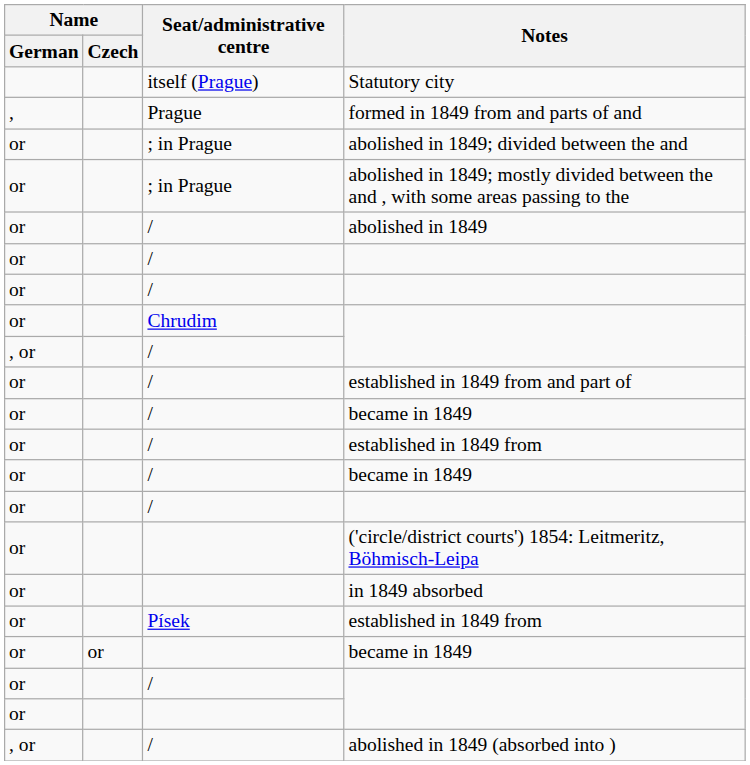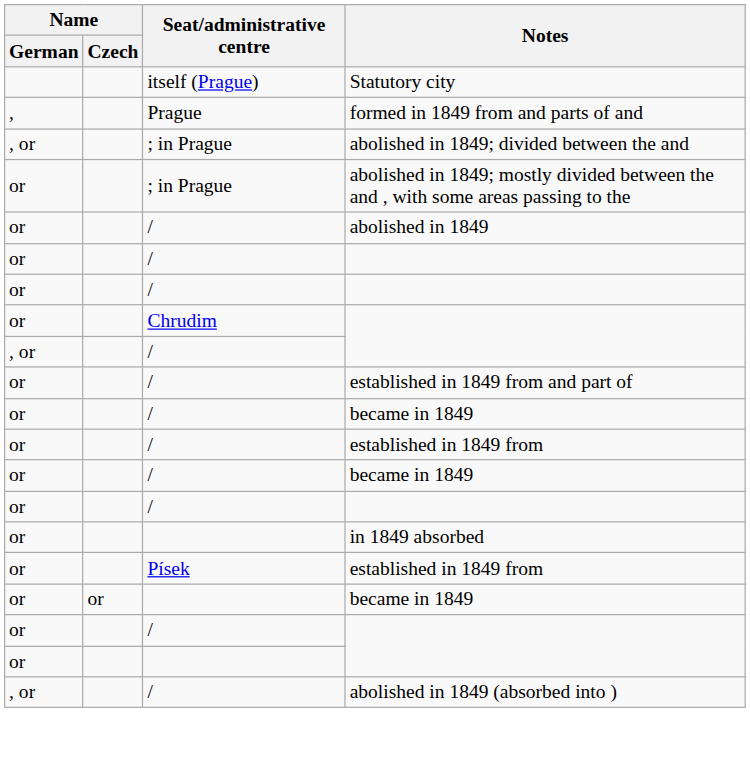 <table class="wikitable">
 <tr>
 <th colspan="2">Name</th>
 <th rowspan="2">Seat/administrative centre</th>
 <th rowspan="2">Notes</th>
 </tr>
 <tr>
 <th>German</th>
 <th>Czech</th>
 </tr>
 <tr>
 <td></td>
 <td></td>
 <td>itself (<a href='#'>Prague</a>)</td>
 <td>Statutory city</td>
 </tr>
 <tr>
 <td>, </td>
 <td></td>
 <td>Prague</td>
 <td>formed in 1849 from  and parts of  and </td>
 </tr>
 <tr>
-<td> or </td>
+<td>,  or </td>
 <td></td>
 <td>;  in Prague</td>
 <td>abolished in 1849; divided between the  and </td>
 </tr>
 <tr>
 <td> or </td>
 <td></td>
 <td>;  in Prague</td>
 <td>abolished in 1849; mostly divided between the  and , with some areas passing to the </td>
 </tr>
 <tr>
 <td> or </td>
 <td></td>
 <td>/</td>
 <td>abolished in 1849</td>
 </tr>
 <tr>
 <td> or </td>
 <td></td>
 <td>/</td>
 </tr>
 <tr>
 <td> or </td>
 <td></td>
 <td>/</td>
 <td><br></td>
 </tr>
 <tr>
 <td> or </td>
 <td></td>
 <td><a href='#'>Chrudim</a></td>
 </tr>
 <tr>
 <td>,  or </td>
 <td></td>
 <td>/</td>
 </tr>
 <tr>
 <td> or </td>
 <td></td>
 <td>/</td>
 <td>established in 1849 from  and part of </td>
 </tr>
 <tr>
 <td> or </td>
 <td></td>
 <td>/</td>
 <td>became  in 1849</td>
 </tr>
 <tr>
 <td> or </td>
 <td></td>
 <td>/</td>
 <td>established in 1849 from </td>
 </tr>
 <tr>
 <td> or </td>
 <td></td>
 <td>/</td>
 <td>became  in 1849</td>
 </tr>
 <tr>
 <td> or </td>
 <td></td>
 <td>/</td>
 </tr>
 <tr>
 <td> or </td>
 <td></td>
 <td></td>
-<td> ('circle/district courts') 1854: Leitmeritz, <a href='#'>Böhmisch-Leipa</a></td>
-</tr>
-<tr>
-<td> or </td>
-<td></td>
-<td></td>
 <td>in 1849 absorbed </td>
 </tr>
 <tr>
 <td> or </td>
 <td></td>
 <td><a href='#'>Písek</a></td>
 <td>established in 1849 from </td>
 </tr>
 <tr>
 <td> or </td>
 <td> or </td>
 <td></td>
 <td>became  in 1849</td>
 </tr>
 <tr>
 <td> or </td>
 <td></td>
 <td>/</td>
 </tr>
 <tr>
 <td> or </td>
 <td></td>
 <td></td>
 </tr>
 <tr>
 <td>,  or </td>
 <td></td>
 <td>/</td>
 <td>abolished in 1849 (absorbed into )</td>
 </tr>
 </table>
